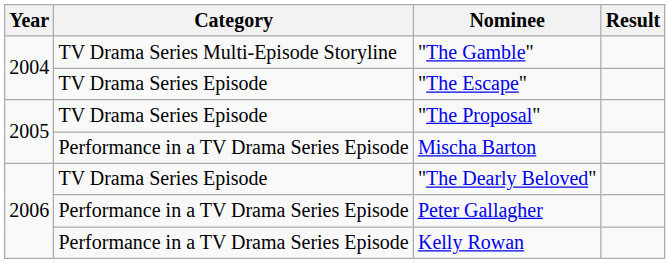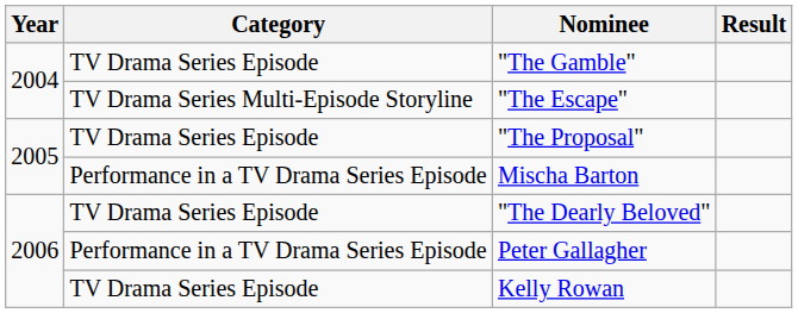 <table class="wikitable">
 <tr>
 <th>Year</th>
 <th>Category</th>
 <th>Nominee</th>
 <th>Result</th>
 </tr>
 <tr>
 <td rowspan=2>2004</td>
-<td>TV Drama Series Multi-Episode Storyline</td>
+<td>TV Drama Series Episode</td>
 <td>"<a href='#'>The Gamble</a>"</td>
 <td></td>
 </tr>
 <tr>
-<td>TV Drama Series Episode</td>
+<td>TV Drama Series Multi-Episode Storyline</td>
 <td>"<a href='#'>The Escape</a>"</td>
 <td></td>
 </tr>
 <tr>
 <td rowspan=2>2005</td>
 <td>TV Drama Series Episode</td>
 <td>"<a href='#'>The Proposal</a>"</td>
 <td></td>
 </tr>
 <tr>
 <td>Performance in a TV Drama Series Episode</td>
 <td><a href='#'>Mischa Barton</a></td>
 <td></td>
 </tr>
 <tr>
 <td rowspan=3>2006</td>
 <td>TV Drama Series Episode</td>
 <td>"<a href='#'>The Dearly Beloved</a>"</td>
 <td></td>
 </tr>
 <tr>
 <td>Performance in a TV Drama Series Episode</td>
 <td><a href='#'>Peter Gallagher</a></td>
 <td></td>
 </tr>
 <tr>
-<td>Performance in a TV Drama Series Episode</td>
+<td>TV Drama Series Episode</td>
 <td><a href='#'>Kelly Rowan</a></td>
 <td></td>
 </tr>
 </table>
